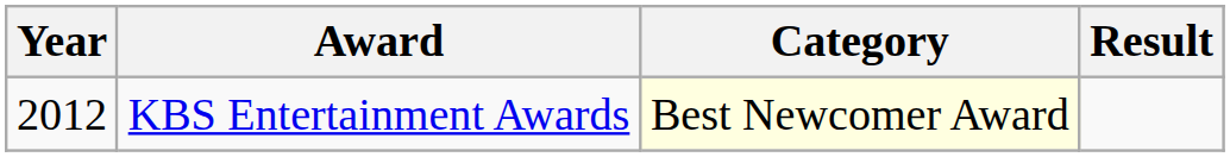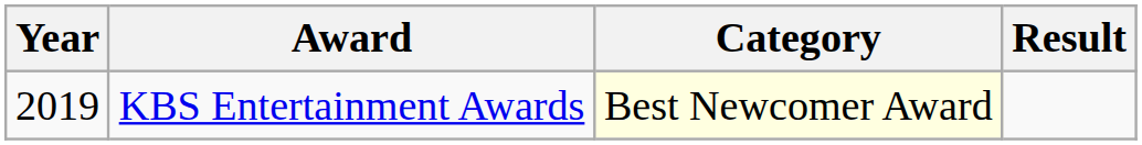 <table class="wikitable">
 <tr>
 <th scope="col">Year</th>
 <th>Award</th>
 <th scope="col">Category</th>
 <th scope="col">Result</th>
 </tr>
 <tr>
-<td>2012</td>
+<td>2019</td>
 <td><a href='#'>KBS Entertainment Awards</a></td>
 <td style="background: lightyellow;">Best Newcomer Award</td>
 <td></td>
 </tr>
 </table>
